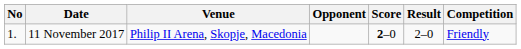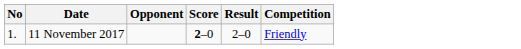 <table class="wikitable" style="font-size:100%;">
 <tr>
 <th>No</th>
 <th>Date</th>
-<th>Venue</th>
 <th>Opponent</th>
 <th>Score</th>
 <th>Result</th>
 <th>Competition</th>
 </tr>
 <tr>
 <td>1.</td>
 <td>11 November 2017</td>
-<td><a href='#'>Philip II Arena</a>, <a href='#'>Skopje</a>, <a href='#'>Macedonia</a></td>
 <td></td>
 <td align=center><strong>2</strong>–0</td>
 <td align=center>2–0</td>
 <td><a href='#'>Friendly</a></td>
 </tr>
 </table>
